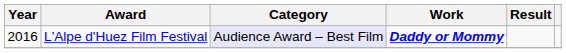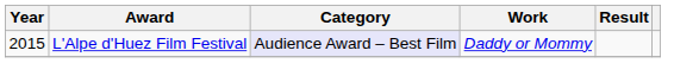 <table class="wikitable sortable plainrowheaders">
 <tr>
 <th>Year</th>
 <th>Award</th>
 <th>Category</th>
 <th>Work</th>
 <th>Result</th>
 <th scope="col" class="unsortable"></th>
 </tr>
 <tr>
-<td>2016</td>
+<td>2015</td>
 <td><a href='#'>L'Alpe d'Huez Film Festival</a></td>
 <td style="background: lavender;">Audience Award – Best Film</td>
-<td><strong><em><a href='#'>Daddy or Mommy</a></em></strong></td>
+<td><em><a href='#'>Daddy or Mommy</a></em></td>
 <td></td>
 <td></td>
 </tr>
 <tr>
 </tr>
 </table>
